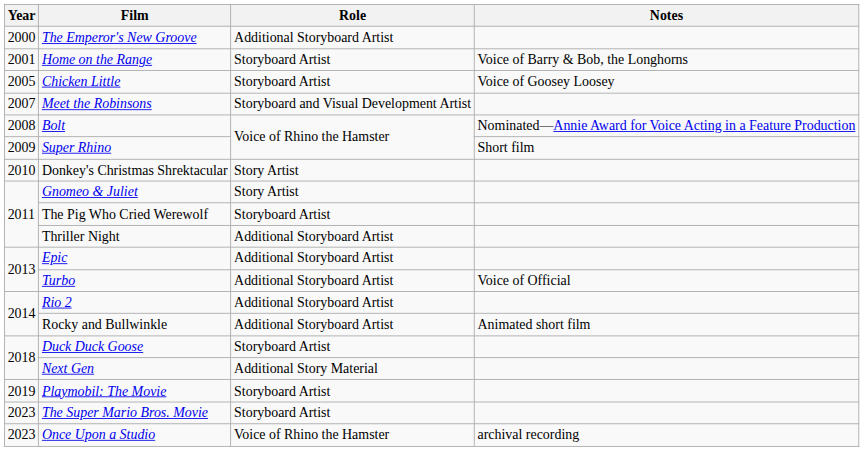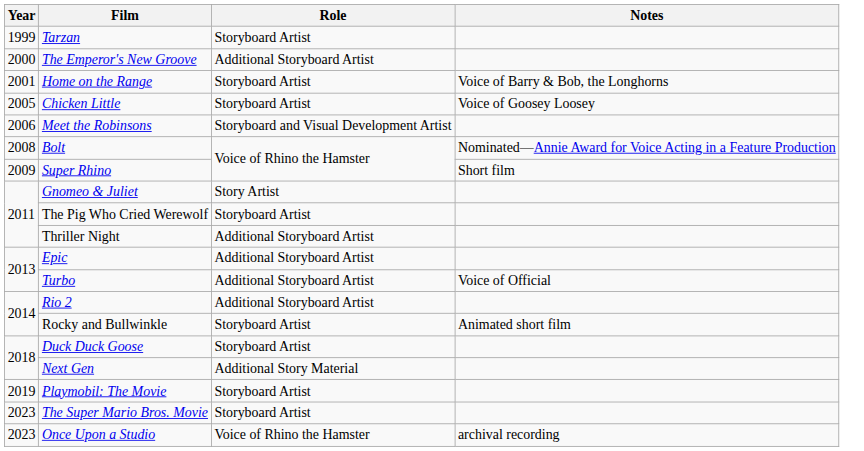 <table class="wikitable">
 <tr>
 <th>Year</th>
 <th>Film</th>
 <th>Role</th>
 <th>Notes</th>
+</tr>
+<tr>
+<td>1999</td>
+<td><em><a href='#'>Tarzan</a></em></td>
+<td>Storyboard Artist</td>
+<td></td>
 </tr>
 <tr>
 <td>2000</td>
 <td><em><a href='#'>The Emperor's New Groove</a></em></td>
 <td>Additional Storyboard Artist</td>
 <td></td>
 </tr>
 <tr>
 <td>2001</td>
 <td><em><a href='#'>Home on the Range</a></em></td>
 <td>Storyboard Artist</td>
 <td>Voice of Barry & Bob, the Longhorns</td>
 </tr>
 <tr>
 <td>2005</td>
 <td><em><a href='#'>Chicken Little</a></em></td>
 <td>Storyboard Artist</td>
 <td>Voice of Goosey Loosey</td>
 </tr>
 <tr>
-<td>2007</td>
+<td>2006</td>
 <td><em><a href='#'>Meet the Robinsons</a></em></td>
 <td>Storyboard and Visual Development Artist</td>
 <td></td>
 </tr>
 <tr>
 <td>2008</td>
 <td><em><a href='#'>Bolt</a></em></td>
 <td rowspan=2>Voice of Rhino the Hamster</td>
 <td>Nominated—<a href='#'>Annie Award for Voice Acting in a Feature Production</a></td>
 </tr>
 <tr>
 <td>2009</td>
 <td><em><a href='#'>Super Rhino</a></em></td>
 <td>Short film</td>
-</tr>
-<tr>
-<td>2010</td>
-<td>Donkey's Christmas Shrektacular</td>
-<td>Story Artist</td>
-<td></td>
 </tr>
 <tr>
 <td rowspan="3">2011</td>
 <td><em><a href='#'>Gnomeo & Juliet</a></em></td>
 <td>Story Artist</td>
 <td></td>
 </tr>
 <tr>
 <td>The Pig Who Cried Werewolf</td>
 <td>Storyboard Artist</td>
 <td></td>
 </tr>
 <tr>
 <td>Thriller Night</td>
 <td>Additional Storyboard Artist</td>
 <td></td>
 </tr>
 <tr>
 <td rowspan="2">2013</td>
 <td><em><a href='#'>Epic</a></em></td>
 <td>Additional Storyboard Artist</td>
 <td></td>
 </tr>
 <tr>
 <td><em><a href='#'>Turbo</a></em></td>
 <td>Additional Storyboard Artist</td>
 <td>Voice of Official</td>
 </tr>
 <tr>
 <td rowspan="2">2014</td>
 <td><em><a href='#'>Rio 2</a></em></td>
 <td>Additional Storyboard Artist</td>
 <td></td>
 </tr>
 <tr>
 <td>Rocky and Bullwinkle</td>
-<td>Additional Storyboard Artist</td>
+<td>Storyboard Artist</td>
 <td>Animated short film</td>
 </tr>
 <tr>
 <td rowspan="2">2018</td>
 <td><em><a href='#'>Duck Duck Goose</a></em></td>
 <td>Storyboard Artist</td>
 <td></td>
 </tr>
 <tr>
 <td><em><a href='#'>Next Gen</a></em></td>
 <td>Additional Story Material</td>
 <td></td>
 </tr>
 <tr>
 <td>2019</td>
 <td><em><a href='#'>Playmobil: The Movie</a></em></td>
 <td>Storyboard Artist</td>
 <td></td>
 </tr>
 <tr>
 <td>2023</td>
 <td><em><a href='#'>The Super Mario Bros. Movie</a></em></td>
 <td>Storyboard Artist</td>
 <td></td>
 </tr>
 <tr>
 <td>2023</td>
 <td><em><a href='#'>Once Upon a Studio</a></em></td>
 <td>Voice of Rhino the Hamster</td>
 <td>archival recording</td>
 </tr>
 </table>
